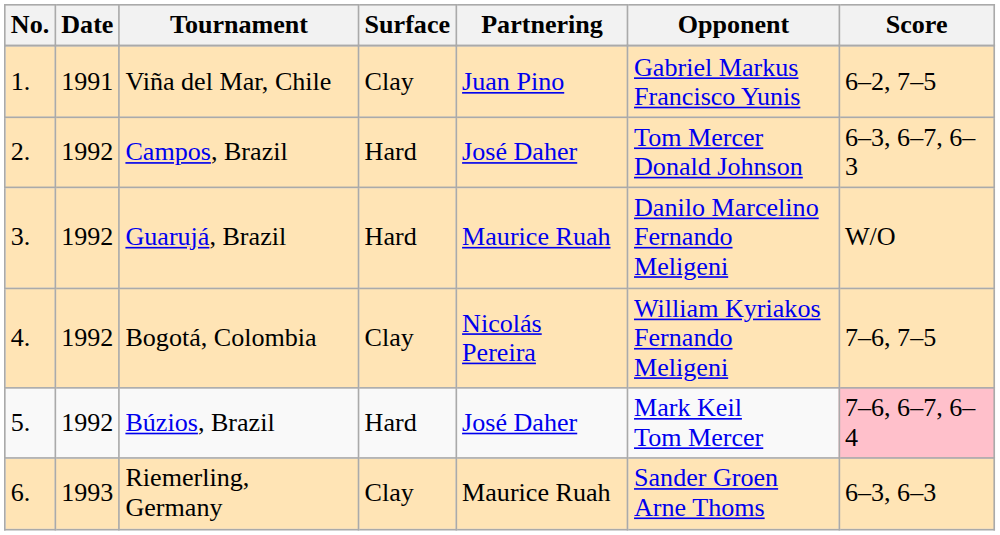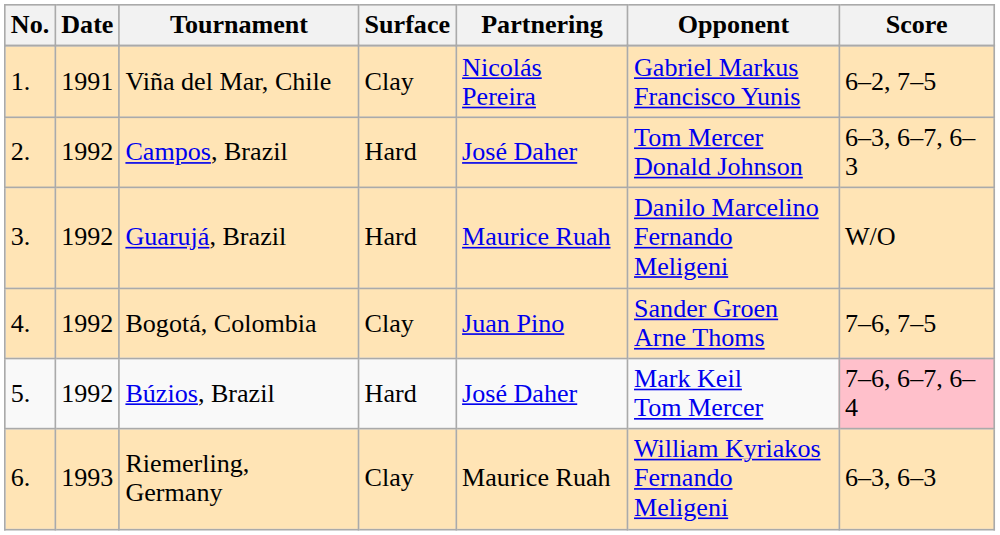 <table class="sortable wikitable">
 <tr>
 <th>No.</th>
 <th>Date</th>
 <th>Tournament</th>
 <th>Surface</th>
 <th>Partnering</th>
 <th>Opponent</th>
 <th>Score</th>
 </tr>
 <tr>
 </tr>
 <tr bgcolor="moccasin">
 <td>1.</td>
 <td>1991</td>
 <td>Viña del Mar, Chile</td>
 <td>Clay</td>
-<td> <a href='#'>Juan Pino</a></td>
+<td> <a href='#'>Nicolás Pereira</a></td>
 <td> <a href='#'>Gabriel Markus</a> <br>  <a href='#'>Francisco Yunis</a></td>
 <td>6–2, 7–5</td>
 </tr>
 <tr bgcolor="moccasin">
 <td>2.</td>
 <td>1992</td>
 <td><a href='#'>Campos</a>, Brazil</td>
 <td>Hard</td>
 <td> <a href='#'>José Daher</a></td>
 <td> <a href='#'>Tom Mercer</a> <br>  <a href='#'>Donald Johnson</a></td>
 <td>6–3, 6–7, 6–3</td>
 </tr>
 <tr bgcolor="moccasin">
 <td>3.</td>
 <td>1992</td>
 <td><a href='#'>Guarujá</a>, Brazil</td>
 <td>Hard</td>
 <td> <a href='#'>Maurice Ruah</a></td>
 <td> <a href='#'>Danilo Marcelino</a> <br>  <a href='#'>Fernando Meligeni</a></td>
 <td>W/O</td>
 </tr>
 <tr bgcolor="moccasin">
 <td>4.</td>
 <td>1992</td>
 <td>Bogotá, Colombia</td>
 <td>Clay</td>
-<td> <a href='#'>Nicolás Pereira</a></td>
-<td> <a href='#'>William Kyriakos</a> <br>  <a href='#'>Fernando Meligeni</a></td>
+<td> <a href='#'>Juan Pino</a></td>
+<td> <a href='#'>Sander Groen</a> <br>  <a href='#'>Arne Thoms</a></td>
 <td>7–6, 7–5</td>
 </tr>
 <tr>
 <td>5.</td>
 <td>1992</td>
 <td><a href='#'>Búzios</a>, Brazil</td>
 <td>Hard</td>
 <td> <a href='#'>José Daher</a></td>
 <td> <a href='#'>Mark Keil</a> <br>  <a href='#'>Tom Mercer</a></td>
 <td style="background: pink;">7–6, 6–7, 6–4</td>
 </tr>
 <tr bgcolor="moccasin">
 <td>6.</td>
 <td>1993</td>
 <td>Riemerling, Germany</td>
 <td>Clay</td>
 <td> Maurice Ruah</td>
-<td> <a href='#'>Sander Groen</a> <br>  <a href='#'>Arne Thoms</a></td>
+<td> <a href='#'>William Kyriakos</a> <br>  <a href='#'>Fernando Meligeni</a></td>
 <td>6–3, 6–3</td>
 </tr>
 </table>
